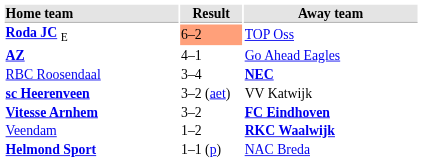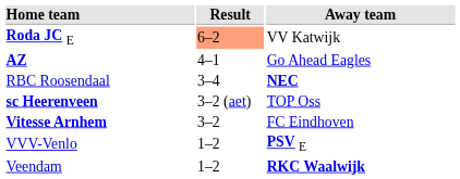 <table>
 <tr bgcolor="#E4E4E4">
 <th style="border-bottom:1px solid #AAAAAA" width="200" align="left">Home team</th>
 <th style="border-bottom:1px solid #AAAAAA" width="70" align="center">Result</th>
 <th style="border-bottom:1px solid #AAAAAA" width="200">Away team</th>
 </tr>
 <tr>
 <td><strong><a href='#'>Roda JC</a></strong> <sub>E</sub></td>
 <td style="background: lightsalmon;">6–2</td>
-<td><a href='#'>TOP Oss</a></td>
+<td>VV Katwijk</td>
 </tr>
 <tr>
 <td><strong><a href='#'>AZ</a></strong></td>
 <td>4–1</td>
 <td><a href='#'>Go Ahead Eagles</a></td>
 </tr>
 <tr>
 <td><a href='#'>RBC Roosendaal</a></td>
 <td>3–4</td>
 <td><strong><a href='#'>NEC</a></strong></td>
 </tr>
 <tr>
 <td><strong><a href='#'>sc Heerenveen</a></strong></td>
 <td>3–2 (<a href='#'>aet</a>)</td>
-<td>VV Katwijk</td>
+<td><a href='#'>TOP Oss</a></td>
 </tr>
 <tr>
 <td><strong><a href='#'>Vitesse Arnhem</a></strong></td>
 <td>3–2</td>
-<td><strong><a href='#'>FC Eindhoven</a></strong></td>
+<td><a href='#'>FC Eindhoven</a></td>
+</tr>
+<tr>
+<td><a href='#'>VVV-Venlo</a></td>
+<td>1–2</td>
+<td><strong><a href='#'>PSV</a></strong> <sub>E</sub></td>
 </tr>
 <tr>
 <td><a href='#'>Veendam</a></td>
 <td>1–2</td>
 <td><strong><a href='#'>RKC Waalwijk</a></strong></td>
 </tr>
-<tr>
-<td><strong><a href='#'>Helmond Sport</a></strong></td>
-<td>1–1 (<a href='#'>p</a>)</td>
-<td><a href='#'>NAC Breda</a></td>
-</tr>
 </table>
